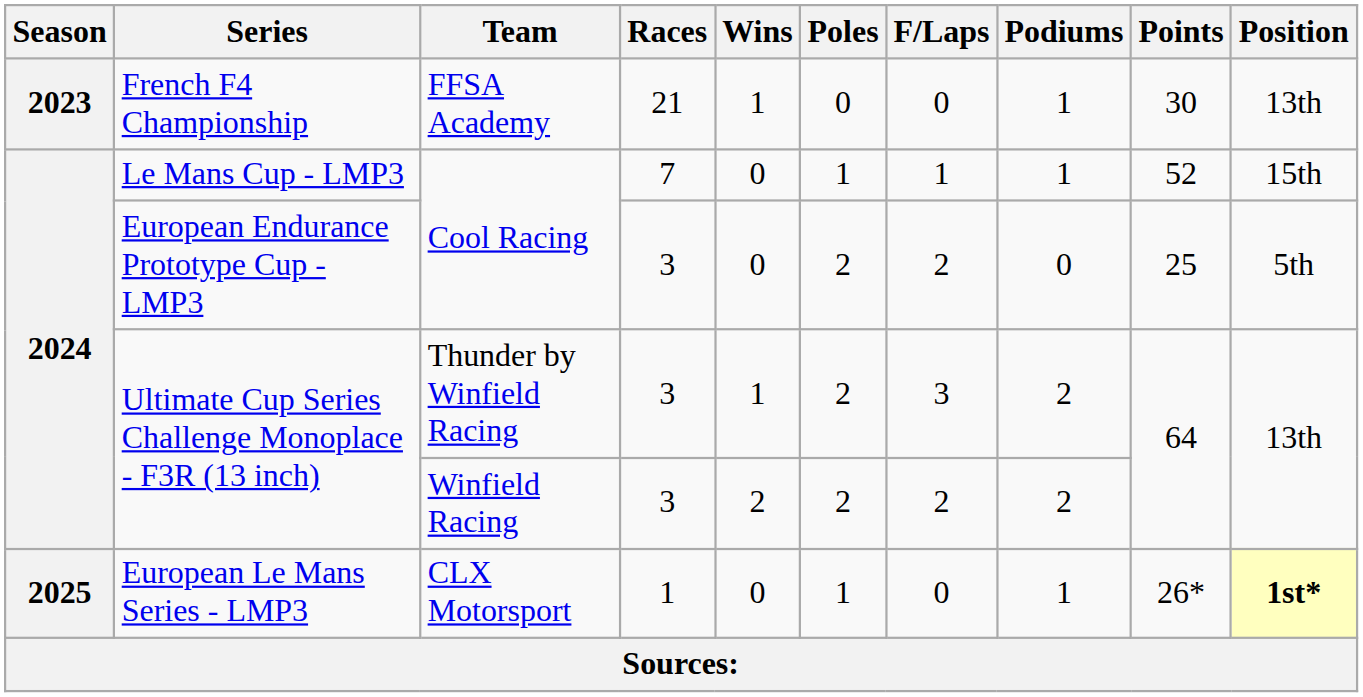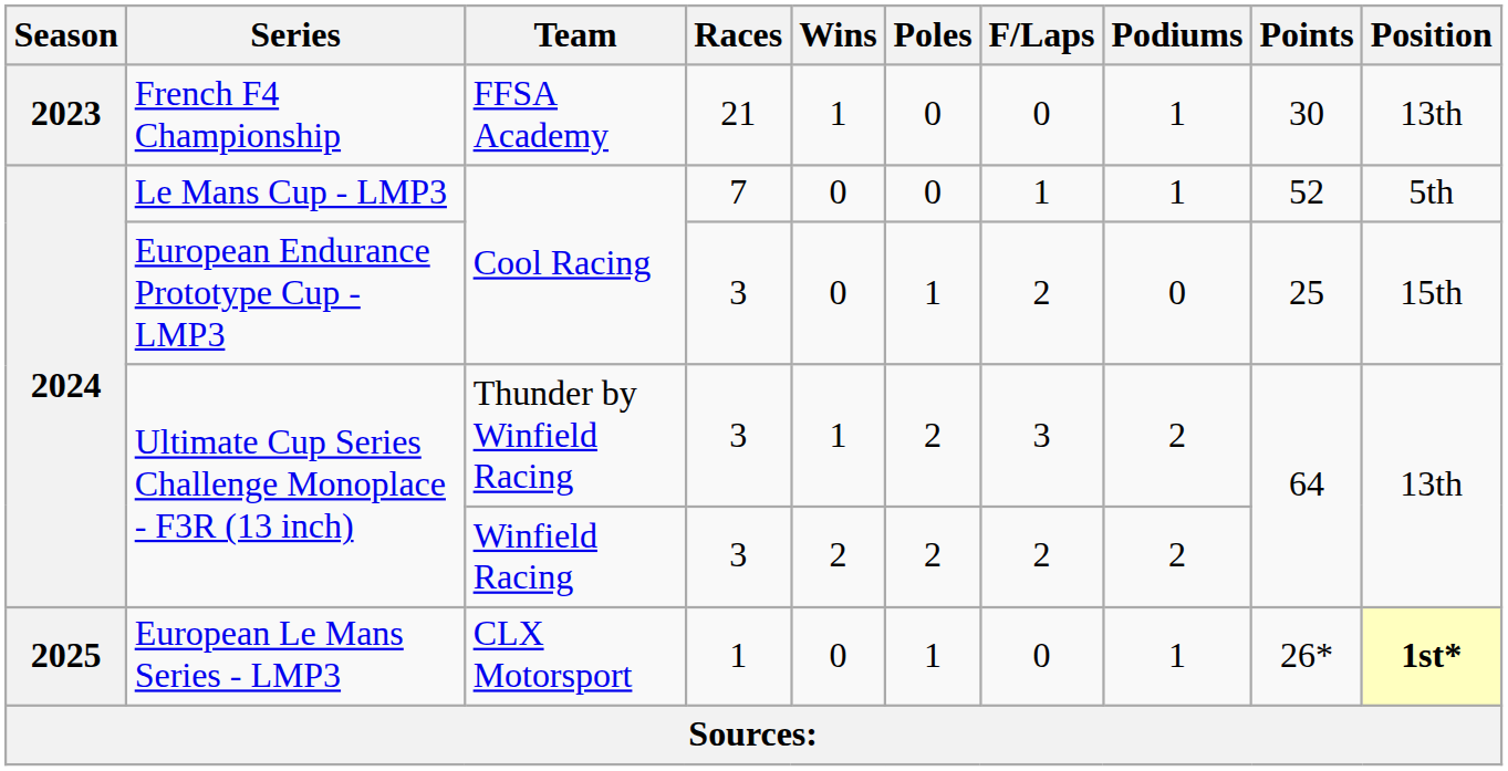 <table class="wikitable" style="font-size: 90%; text-align:center">
 <tr>
 <th>Season</th>
 <th>Series</th>
 <th>Team</th>
 <th>Races</th>
 <th>Wins</th>
 <th>Poles</th>
 <th>F/Laps</th>
 <th>Podiums</th>
 <th>Points</th>
 <th>Position</th>
 </tr>
 <tr>
 <th>2023</th>
 <td align=left><a href='#'>French F4 Championship</a></td>
 <td align=left><a href='#'>FFSA Academy</a></td>
 <td>21</td>
 <td>1</td>
 <td>0</td>
 <td>0</td>
 <td>1</td>
 <td>30</td>
 <td>13th</td>
 </tr>
 <tr>
 <th rowspan="4">2024</th>
 <td align=left><a href='#'>Le Mans Cup - LMP3</a></td>
 <td rowspan="2" align=left><a href='#'>Cool Racing</a></td>
 <td>7</td>
 <td>0</td>
-<td>1</td>
+<td>0</td>
 <td>1</td>
 <td>1</td>
 <td>52</td>
-<td>15th</td>
+<td>5th</td>
 </tr>
 <tr>
 <td align=left><a href='#'>European Endurance Prototype Cup - LMP3</a></td>
 <td>3</td>
 <td>0</td>
-<td>2</td>
+<td>1</td>
 <td>2</td>
 <td>0</td>
 <td>25</td>
-<td>5th</td>
+<td>15th</td>
 </tr>
 <tr>
 <td rowspan="2" align=left><a href='#'>Ultimate Cup Series Challenge Monoplace - F3R (13 inch)</a></td>
 <td align=left>Thunder by <a href='#'>Winfield Racing</a></td>
 <td>3</td>
 <td>1</td>
 <td>2</td>
 <td>3</td>
 <td>2</td>
 <td rowspan="2">64</td>
 <td rowspan="2">13th</td>
 </tr>
 <tr>
 <td align=left><a href='#'>Winfield Racing</a></td>
 <td>3</td>
 <td>2</td>
 <td>2</td>
 <td>2</td>
 <td>2</td>
 </tr>
 <tr>
 <th>2025</th>
 <td align=left><a href='#'>European Le Mans Series - LMP3</a></td>
 <td align=left><a href='#'>CLX Motorsport</a></td>
 <td>1</td>
 <td>0</td>
 <td>1</td>
 <td>0</td>
 <td>1</td>
 <td>26*</td>
 <td style="background:#FFFFBF;"><strong>1st*</strong></td>
 </tr>
 <tr>
 <th colspan="10">Sources:</th>
 </tr>
 </table>
